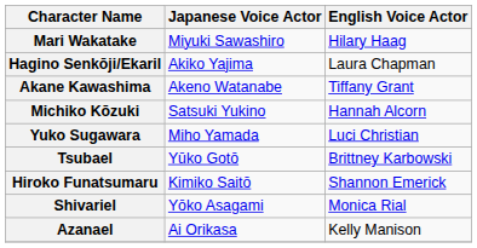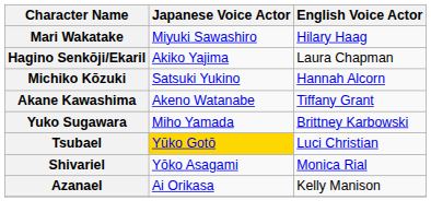 <table class="wikitable">
 <tr>
 <th>Character Name</th>
 <th>Japanese Voice Actor</th>
 <th>English Voice Actor</th>
 </tr>
 <tr>
 <th>Mari Wakatake</th>
 <td><a href='#'>Miyuki Sawashiro</a></td>
 <td><a href='#'>Hilary Haag</a></td>
 </tr>
 <tr>
 <th>Hagino Senkōji/Ekaril</th>
 <td><a href='#'>Akiko Yajima</a></td>
 <td>Laura Chapman</td>
 </tr>
 <tr>
+<th>Michiko Kōzuki</th>
+<td><a href='#'>Satsuki Yukino</a></td>
+<td><a href='#'>Hannah Alcorn</a></td>
+</tr>
+<tr>
 <th>Akane Kawashima</th>
 <td><a href='#'>Akeno Watanabe</a></td>
 <td><a href='#'>Tiffany Grant</a></td>
 </tr>
 <tr>
-<th>Michiko Kōzuki</th>
-<td><a href='#'>Satsuki Yukino</a></td>
-<td><a href='#'>Hannah Alcorn</a></td>
-</tr>
-<tr>
 <th>Yuko Sugawara</th>
 <td><a href='#'>Miho Yamada</a></td>
-<td><a href='#'>Luci Christian</a></td>
+<td><a href='#'>Brittney Karbowski</a></td>
 </tr>
 <tr>
 <th>Tsubael</th>
-<td><a href='#'>Yūko Gotō</a></td>
-<td><a href='#'>Brittney Karbowski</a></td>
-</tr>
-<tr>
-<th>Hiroko Funatsumaru</th>
-<td><a href='#'>Kimiko Saitō</a></td>
-<td><a href='#'>Shannon Emerick</a></td>
+<td style="background: gold;"><a href='#'>Yūko Gotō</a></td>
+<td><a href='#'>Luci Christian</a></td>
 </tr>
 <tr>
 <th>Shivariel</th>
 <td><a href='#'>Yōko Asagami</a></td>
 <td><a href='#'>Monica Rial</a></td>
 </tr>
 <tr>
 <th>Azanael</th>
 <td><a href='#'>Ai Orikasa</a></td>
 <td>Kelly Manison</td>
 </tr>
 <tr>
 </tr>
 </table>
